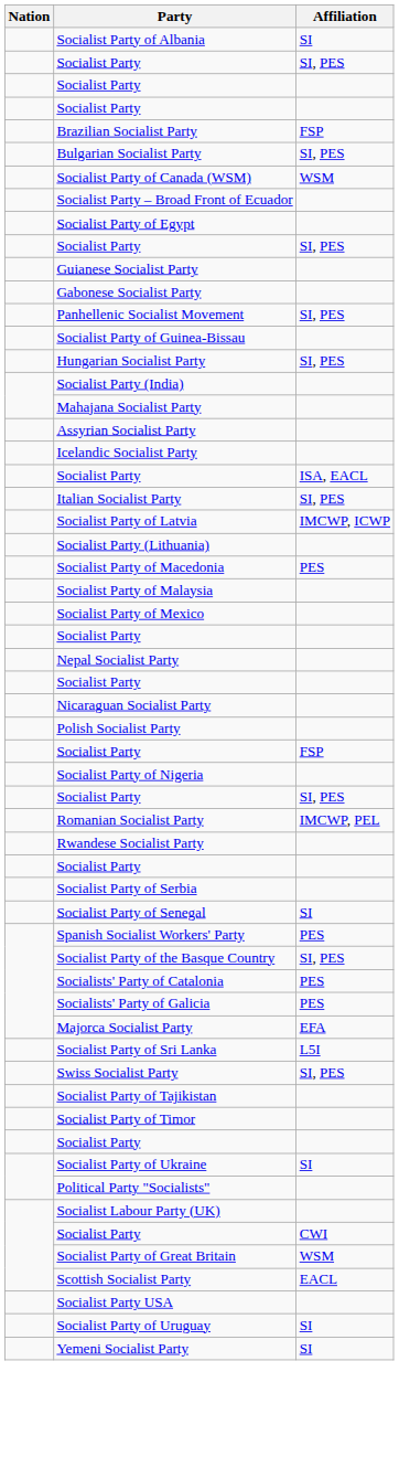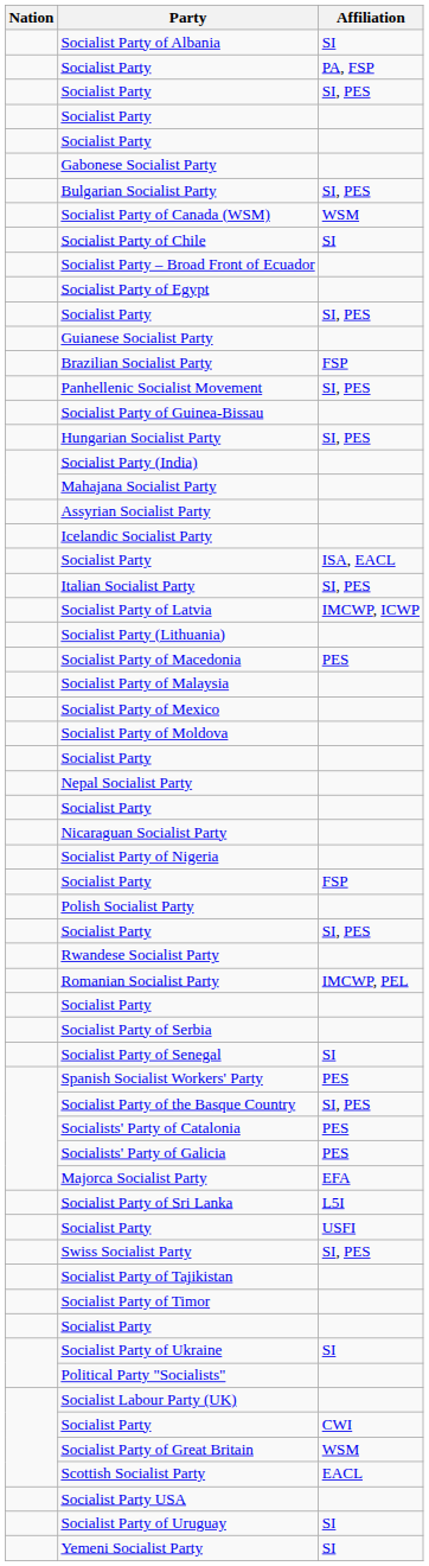 <table class="wikitable sortable">
 <tr>
 <th>Nation</th>
 <th>Party</th>
 <th>Affiliation</th>
 </tr>
 <tr>
 <td></td>
 <td><a href='#'>Socialist Party of Albania</a></td>
 <td><a href='#'>SI</a></td>
+</tr>
+<tr>
+<td></td>
+<td><a href='#'>Socialist Party</a></td>
+<td><a href='#'>PA</a>, <a href='#'>FSP</a></td>
 </tr>
 <tr>
 <td></td>
 <td><a href='#'>Socialist Party</a></td>
 <td><a href='#'>SI</a>, <a href='#'>PES</a></td>
 </tr>
 <tr>
 <td></td>
 <td><a href='#'>Socialist Party</a></td>
 <td></td>
 </tr>
 <tr>
 <td></td>
 <td><a href='#'>Socialist Party</a></td>
 <td></td>
 </tr>
 <tr>
 <td></td>
-<td><a href='#'>Brazilian Socialist Party</a></td>
-<td><a href='#'>FSP</a></td>
+<td><a href='#'>Gabonese Socialist Party</a></td>
+<td></td>
 </tr>
 <tr>
 <td></td>
 <td><a href='#'>Bulgarian Socialist Party</a></td>
 <td><a href='#'>SI</a>, <a href='#'>PES</a></td>
 </tr>
 <tr>
 <td></td>
 <td><a href='#'>Socialist Party of Canada (WSM)</a></td>
 <td><a href='#'>WSM</a></td>
+</tr>
+<tr>
+<td></td>
+<td><a href='#'>Socialist Party of Chile</a></td>
+<td><a href='#'>SI</a></td>
 </tr>
 <tr>
 <td></td>
 <td><a href='#'>Socialist Party – Broad Front of Ecuador</a></td>
 <td></td>
 </tr>
 <tr>
 <td></td>
 <td><a href='#'>Socialist Party of Egypt</a></td>
 <td></td>
 </tr>
 <tr>
 <td></td>
 <td><a href='#'>Socialist Party</a></td>
 <td><a href='#'>SI</a>, <a href='#'>PES</a></td>
 </tr>
 <tr>
 <td></td>
 <td><a href='#'>Guianese Socialist Party</a></td>
 <td></td>
 </tr>
 <tr>
 <td></td>
-<td><a href='#'>Gabonese Socialist Party</a></td>
-<td></td>
+<td><a href='#'>Brazilian Socialist Party</a></td>
+<td><a href='#'>FSP</a></td>
 </tr>
 <tr>
 <td></td>
 <td><a href='#'>Panhellenic Socialist Movement</a></td>
 <td><a href='#'>SI</a>, <a href='#'>PES</a></td>
 </tr>
 <tr>
 <td></td>
 <td><a href='#'>Socialist Party of Guinea-Bissau</a></td>
 <td></td>
 </tr>
 <tr>
 <td></td>
 <td><a href='#'>Hungarian Socialist Party</a></td>
 <td><a href='#'>SI</a>, <a href='#'>PES</a></td>
 </tr>
 <tr>
 <td rowspan="2"></td>
 <td><a href='#'>Socialist Party (India)</a></td>
 </tr>
 <tr>
 <td><a href='#'>Mahajana Socialist Party</a></td>
 <td></td>
 </tr>
 <tr>
 <td></td>
 <td><a href='#'>Assyrian Socialist Party</a></td>
 <td></td>
 </tr>
 <tr>
 <td></td>
 <td><a href='#'>Icelandic Socialist Party</a></td>
 <td></td>
 </tr>
 <tr>
 <td></td>
 <td><a href='#'>Socialist Party</a></td>
 <td><a href='#'>ISA</a>, <a href='#'>EACL</a></td>
 </tr>
 <tr>
 <td></td>
 <td><a href='#'>Italian Socialist Party</a></td>
 <td><a href='#'>SI</a>, <a href='#'>PES</a></td>
 </tr>
 <tr>
 <td></td>
 <td><a href='#'>Socialist Party of Latvia</a></td>
 <td><a href='#'>IMCWP</a>, <a href='#'>ICWP</a></td>
 </tr>
 <tr>
 <td></td>
 <td><a href='#'>Socialist Party (Lithuania)</a></td>
 </tr>
 <tr>
 <td></td>
 <td><a href='#'>Socialist Party of Macedonia</a></td>
 <td><a href='#'>PES</a></td>
 </tr>
 <tr>
 <td></td>
 <td><a href='#'>Socialist Party of Malaysia</a></td>
 <td></td>
 </tr>
 <tr>
 <td></td>
 <td><a href='#'>Socialist Party of Mexico</a></td>
 <td></td>
 </tr>
 <tr>
 <td></td>
+<td><a href='#'>Socialist Party of Moldova</a></td>
+<td></td>
+</tr>
+<tr>
+<td></td>
 <td><a href='#'>Socialist Party</a></td>
 <td></td>
 </tr>
 <tr>
 <td></td>
 <td><a href='#'>Nepal Socialist Party</a></td>
 <td></td>
 </tr>
 <tr>
 <td></td>
 <td><a href='#'>Socialist Party</a></td>
 <td></td>
 </tr>
 <tr>
 <td></td>
 <td><a href='#'>Nicaraguan Socialist Party</a></td>
 <td></td>
 </tr>
 <tr>
 <td></td>
-<td><a href='#'>Polish Socialist Party</a></td>
+<td><a href='#'>Socialist Party of Nigeria</a></td>
 <td></td>
 </tr>
 <tr>
 <td></td>
 <td><a href='#'>Socialist Party</a></td>
 <td><a href='#'>FSP</a></td>
 </tr>
 <tr>
 <td></td>
-<td><a href='#'>Socialist Party of Nigeria</a></td>
+<td><a href='#'>Polish Socialist Party</a></td>
 <td></td>
 </tr>
 <tr>
 <td></td>
 <td><a href='#'>Socialist Party</a></td>
 <td><a href='#'>SI</a>, <a href='#'>PES</a></td>
 </tr>
 <tr>
 <td></td>
-<td><a href='#'>Romanian Socialist Party</a></td>
-<td><a href='#'>IMCWP</a>, <a href='#'>PEL</a></td>
+<td><a href='#'>Rwandese Socialist Party</a></td>
+<td></td>
 </tr>
 <tr>
 <td></td>
-<td><a href='#'>Rwandese Socialist Party</a></td>
-<td></td>
+<td><a href='#'>Romanian Socialist Party</a></td>
+<td><a href='#'>IMCWP</a>, <a href='#'>PEL</a></td>
 </tr>
 <tr>
 <td></td>
 <td><a href='#'>Socialist Party</a></td>
 <td></td>
 </tr>
 <tr>
 <td></td>
 <td><a href='#'>Socialist Party of Serbia</a></td>
 <td></td>
 </tr>
 <tr>
 <td></td>
 <td><a href='#'>Socialist Party of Senegal</a></td>
 <td><a href='#'>SI</a></td>
 </tr>
 <tr>
 <td rowspan="5"></td>
 <td><a href='#'>Spanish Socialist Workers' Party</a></td>
 <td><a href='#'>PES</a></td>
 </tr>
 <tr>
 <td><a href='#'>Socialist Party of the Basque Country</a></td>
 <td><a href='#'>SI</a>, <a href='#'>PES</a></td>
 </tr>
 <tr>
 <td><a href='#'>Socialists' Party of Catalonia</a></td>
 <td><a href='#'>PES</a></td>
 </tr>
 <tr>
 <td><a href='#'>Socialists' Party of Galicia</a></td>
 <td><a href='#'>PES</a></td>
 </tr>
 <tr>
 <td><a href='#'>Majorca Socialist Party</a></td>
 <td><a href='#'>EFA</a></td>
 </tr>
 <tr>
 <td></td>
 <td><a href='#'>Socialist Party of Sri Lanka</a></td>
 <td><a href='#'>L5I</a></td>
+</tr>
+<tr>
+<td></td>
+<td><a href='#'>Socialist Party</a></td>
+<td><a href='#'>USFI</a></td>
 </tr>
 <tr>
 <td></td>
 <td><a href='#'>Swiss Socialist Party</a></td>
 <td><a href='#'>SI</a>, <a href='#'>PES</a></td>
 </tr>
 <tr>
 <td></td>
 <td><a href='#'>Socialist Party of Tajikistan</a></td>
 <td></td>
 </tr>
 <tr>
 <td></td>
 <td><a href='#'>Socialist Party of Timor</a></td>
 <td></td>
 </tr>
 <tr>
 <td></td>
 <td><a href='#'>Socialist Party</a></td>
 <td></td>
 </tr>
 <tr>
 <td rowspan="2"></td>
 <td><a href='#'>Socialist Party of Ukraine</a></td>
 <td><a href='#'>SI</a></td>
 </tr>
 <tr>
 <td><a href='#'>Political Party "Socialists"</a></td>
 <td></td>
 </tr>
 <tr>
 <td rowspan="4"></td>
 <td><a href='#'>Socialist Labour Party (UK)</a></td>
 <td></td>
 </tr>
 <tr>
 <td><a href='#'>Socialist Party</a></td>
 <td><a href='#'>CWI</a></td>
 </tr>
 <tr>
 <td><a href='#'>Socialist Party of Great Britain</a></td>
 <td><a href='#'>WSM</a></td>
 </tr>
 <tr>
 <td><a href='#'>Scottish Socialist Party</a></td>
 <td><a href='#'>EACL</a></td>
 </tr>
 <tr>
 <td></td>
 <td><a href='#'>Socialist Party USA</a></td>
 <td></td>
 </tr>
 <tr>
 <td></td>
 <td><a href='#'>Socialist Party of Uruguay</a></td>
 <td><a href='#'>SI</a></td>
 </tr>
 <tr>
 <td></td>
 <td><a href='#'>Yemeni Socialist Party</a></td>
 <td><a href='#'>SI</a></td>
 </tr>
 </table>
